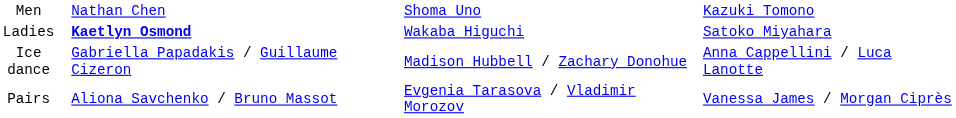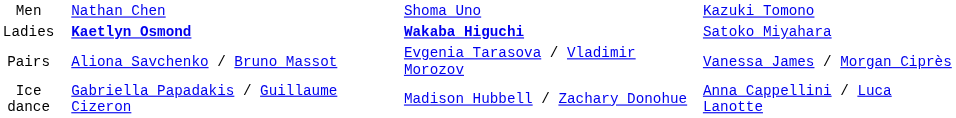 <table>
 <tr>
 <td align=center>Men</td>
 <td> <a href='#'>Nathan Chen</a></td>
 <td> <a href='#'>Shoma Uno</a></td>
 <td> <a href='#'>Kazuki Tomono</a></td>
 </tr>
 <tr>
 <td align=center>Ladies</td>
 <td><strong> <a href='#'>Kaetlyn Osmond</a></strong></td>
-<td> <a href='#'>Wakaba Higuchi</a></td>
+<td><strong> <a href='#'>Wakaba Higuchi</a></strong></td>
 <td> <a href='#'>Satoko Miyahara</a></td>
+</tr>
+<tr>
+<td align=center>Pairs</td>
+<td> <a href='#'>Aliona Savchenko</a> / <a href='#'>Bruno Massot</a></td>
+<td> <a href='#'>Evgenia Tarasova</a> / <a href='#'>Vladimir Morozov</a></td>
+<td> <a href='#'>Vanessa James</a> / <a href='#'>Morgan Ciprès</a></td>
 </tr>
 <tr>
 <td align=center>Ice dance</td>
 <td> <a href='#'>Gabriella Papadakis</a> / <a href='#'>Guillaume Cizeron</a></td>
 <td> <a href='#'>Madison Hubbell</a> / <a href='#'>Zachary Donohue</a></td>
 <td> <a href='#'>Anna Cappellini</a> / <a href='#'>Luca Lanotte</a></td>
 </tr>
-<tr>
-<td align=center>Pairs</td>
-<td> <a href='#'>Aliona Savchenko</a> / <a href='#'>Bruno Massot</a></td>
-<td> <a href='#'>Evgenia Tarasova</a> / <a href='#'>Vladimir Morozov</a></td>
-<td> <a href='#'>Vanessa James</a> / <a href='#'>Morgan Ciprès</a></td>
-</tr>
 </table>
